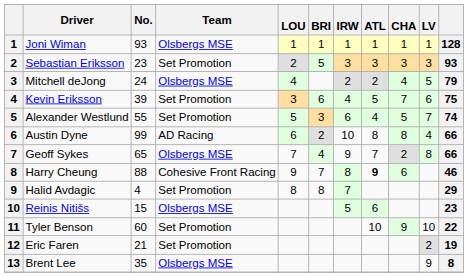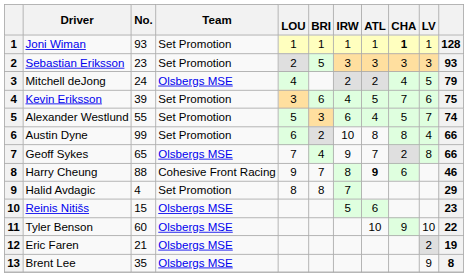 <table class="wikitable" style="font-size:85%; text-align:center">
 <tr>
 <th valign="middle"></th>
 <th valign="middle">Driver</th>
 <th valign="middle">No.</th>
 <th valign="middle">Team</th>
 <th><br>LOU</th>
 <th><br>BRI</th>
 <th><br>IRW</th>
 <th><br>ATL</th>
 <th><br>CHA</th>
 <th><br>LV</th>
 <th></th>
 </tr>
 <tr>
 <th>1</th>
 <td align="left"> <a href='#'>Joni Wiman</a></td>
 <td align="left">93</td>
-<td align="left"><a href='#'>Olsbergs MSE</a></td>
+<td align="left">Set Promotion</td>
 <td style="background:#ffffbf;">1</td>
 <td style="background:#ffffbf;">1</td>
 <td style="background:#ffffbf;">1</td>
 <td style="background:#ffffbf;">1</td>
-<td style="background:#ffffbf;">1</td>
+<td style="background:#ffffbf;"><strong>1</strong></td>
 <td style="background:#ffffbf;">1</td>
 <th>128</th>
 </tr>
 <tr>
 <th>2</th>
 <td align="left"> <a href='#'>Sebastian Eriksson</a></td>
 <td align="left">23</td>
 <td align="left">Set Promotion</td>
 <td style="background:#dfdfdf;">2</td>
 <td style="background:#dfffdf;">5</td>
 <td style="background:#ffdf9f;">3</td>
 <td style="background:#ffdf9f;">3</td>
 <td style="background:#ffdf9f;">3</td>
 <td style="background:#ffdf9f;">3</td>
 <th>93</th>
 </tr>
 <tr>
 <th>3</th>
 <td align="left"> Mitchell deJong</td>
 <td align="left">24</td>
 <td align="left"><a href='#'>Olsbergs MSE</a></td>
 <td style="background:#dfffdf;">4</td>
 <td></td>
 <td style="background:#dfdfdf;">2</td>
 <td style="background:#dfdfdf;">2</td>
 <td style="background:#dfffdf;">4</td>
 <td style="background:#dfffdf;">5</td>
 <th>79</th>
 </tr>
 <tr>
 <th>4</th>
 <td align="left"> <a href='#'>Kevin Eriksson</a></td>
 <td align="left">39</td>
 <td align="left">Set Promotion</td>
 <td style="background:#ffdf9f;">3</td>
 <td style="background:#dfffdf;">6</td>
 <td style="background:#dfffdf;">4</td>
 <td style="background:#dfffdf;">5</td>
 <td style="background:#dfffdf;">7</td>
 <td style="background:#dfffdf;">6</td>
 <th>75</th>
 </tr>
 <tr>
 <th>5</th>
 <td align="left"> Alexander Westlund</td>
 <td align="left">55</td>
 <td align="left">Set Promotion</td>
 <td style="background:#dfffdf;">5</td>
 <td style="background:#ffdf9f;">3</td>
 <td style="background:#dfffdf;">6</td>
 <td style="background:#dfffdf;">4</td>
 <td style="background:#dfffdf;">5</td>
 <td style="background:#dfffdf;">7</td>
 <th>74</th>
 </tr>
 <tr>
 <th>6</th>
 <td align="left"> Austin Dyne</td>
 <td align="left">99</td>
-<td align="left">AD Racing</td>
+<td align="left">Set Promotion</td>
 <td style="background:#dfffdf;">6</td>
 <td style="background:#dfdfdf;">2</td>
 <td>10</td>
 <td>8</td>
 <td style="background:#dfffdf;">8</td>
 <td style="background:#dfffdf;">4</td>
 <th>66</th>
 </tr>
 <tr>
 <th>7</th>
 <td align="left"> Geoff Sykes</td>
 <td align="left">65</td>
 <td align="left"><a href='#'>Olsbergs MSE</a></td>
 <td>7</td>
 <td style="background:#dfffdf;">4</td>
 <td>9</td>
 <td>7</td>
 <td style="background:#dfdfdf;">2</td>
 <td style="background:#dfffdf;">8</td>
 <th>66</th>
 </tr>
 <tr>
 <th>8</th>
 <td align="left"> Harry Cheung</td>
 <td align="left">88</td>
 <td align="left">Cohesive Front Racing</td>
 <td>9</td>
 <td>7</td>
 <td style="background:#dfffdf;">8</td>
 <td><strong>9</strong></td>
 <td style="background:#dfffdf;">6</td>
 <td></td>
 <th>46</th>
 </tr>
 <tr>
 <th>9</th>
 <td align="left"> Halid Avdagic</td>
 <td align="left">4</td>
 <td align="left">Set Promotion</td>
 <td>8</td>
 <td>8</td>
 <td style="background:#dfffdf;">7</td>
 <td></td>
 <td></td>
 <td></td>
 <th>29</th>
 </tr>
 <tr>
 <th>10</th>
 <td align="left"> <a href='#'>Reinis Nitišs</a></td>
 <td align="left">15</td>
 <td align="left"><a href='#'>Olsbergs MSE</a></td>
 <td></td>
 <td></td>
 <td style="background:#dfffdf;">5</td>
 <td style="background:#dfffdf;">6</td>
 <td></td>
 <td></td>
 <th>23</th>
 </tr>
 <tr>
 <th>11</th>
 <td align="left"> Tyler Benson</td>
 <td align="left">60</td>
-<td align="left">Set Promotion</td>
+<td align="left"><a href='#'>Olsbergs MSE</a></td>
 <td></td>
 <td></td>
 <td></td>
 <td>10</td>
 <td style="background:#dfffdf;">9</td>
 <td>10</td>
 <th>22</th>
 </tr>
 <tr>
 <th>12</th>
 <td align="left"> Eric Faren</td>
 <td align="left">21</td>
-<td align="left">Set Promotion</td>
+<td align="left"><a href='#'>Olsbergs MSE</a></td>
 <td></td>
 <td></td>
 <td></td>
 <td></td>
 <td></td>
 <td style="background:#dfdfdf;">2</td>
 <th>19</th>
 </tr>
 <tr>
 <th>13</th>
 <td align="left"> Brent Lee</td>
 <td align="left">35</td>
 <td align="left"><a href='#'>Olsbergs MSE</a></td>
 <td></td>
 <td></td>
 <td></td>
 <td></td>
 <td></td>
 <td>9</td>
 <th>8</th>
 </tr>
 <tr>
 </tr>
 </table>
